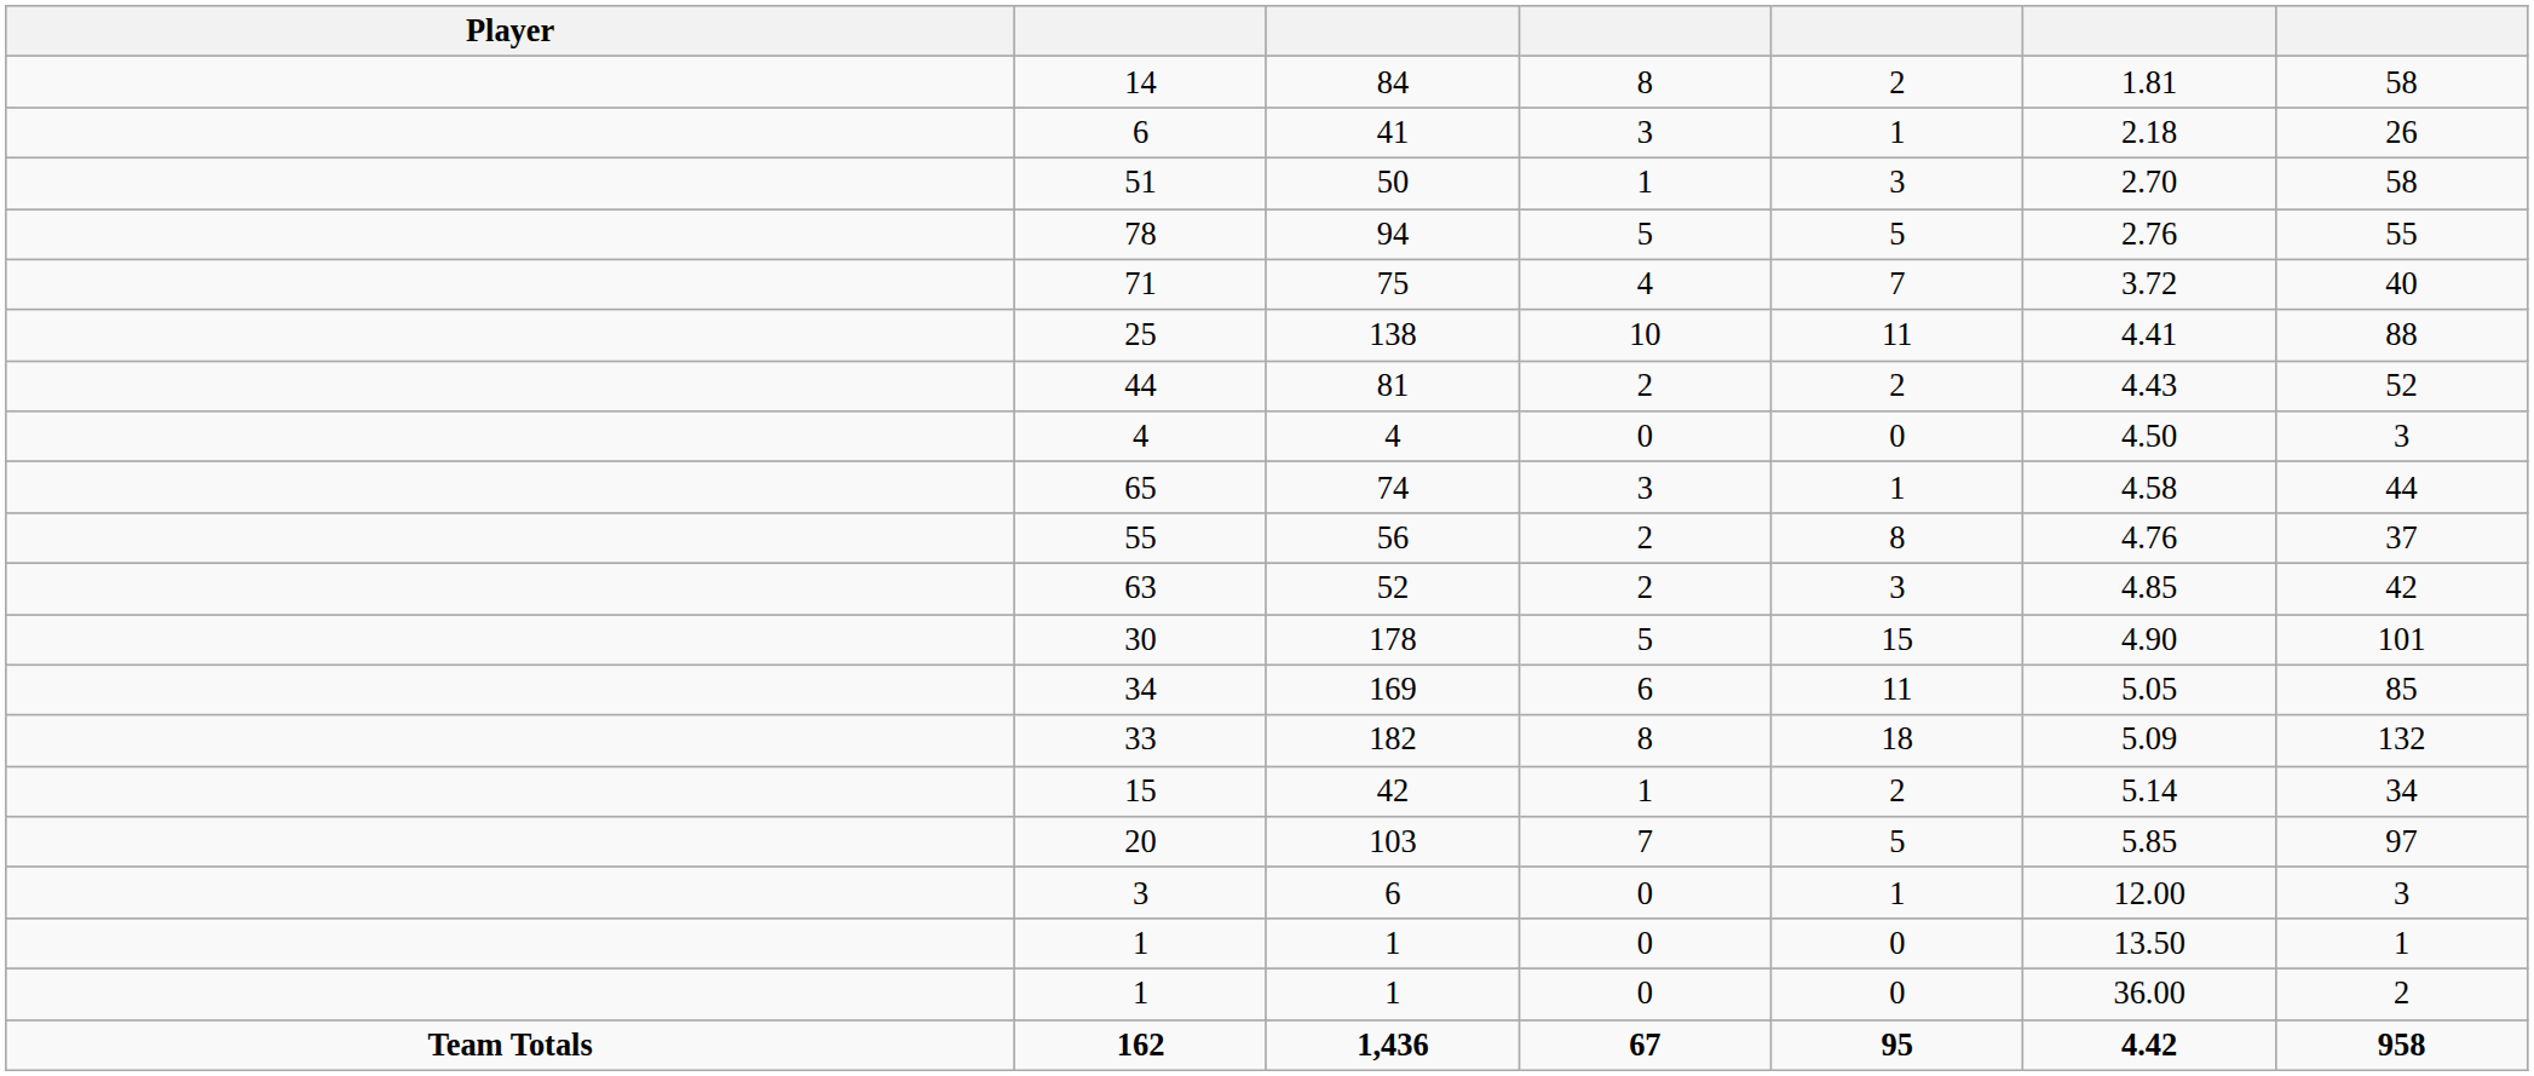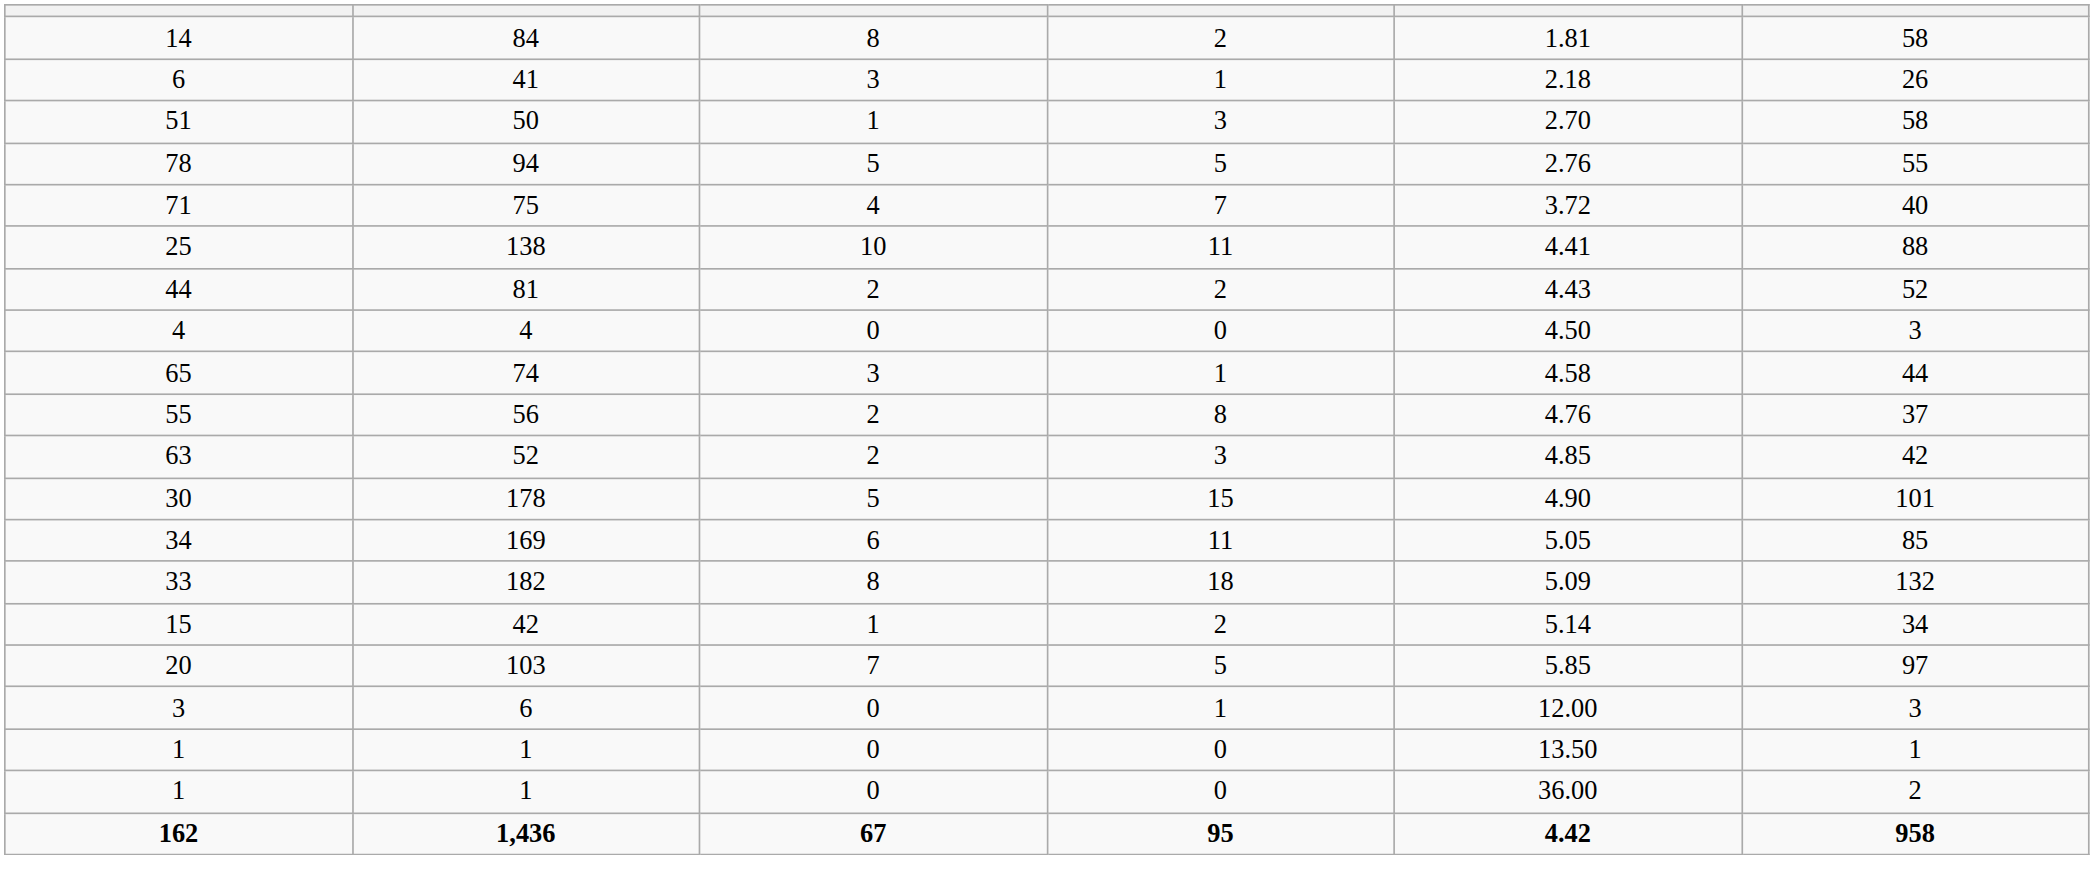 <table class="wikitable sortable" style="text-align:center;" width="100%">
 <tr>
-<th width="40%">Player</th>
 <th width="10%"></th>
 <th width="10%" data-sort-type="number"></th>
 <th width="10%"></th>
 <th width="10%"></th>
 <th width="10%"></th>
 <th width="10%"></th>
 </tr>
 <tr>
-<td></td>
 <td>14</td>
 <td>84</td>
 <td>8</td>
 <td>2</td>
 <td>1.81</td>
 <td>58</td>
 </tr>
 <tr>
-<td></td>
 <td>6</td>
 <td>41</td>
 <td>3</td>
 <td>1</td>
 <td>2.18</td>
 <td>26</td>
 </tr>
 <tr>
-<td></td>
 <td>51</td>
 <td>50</td>
 <td>1</td>
 <td>3</td>
 <td>2.70</td>
 <td>58</td>
 </tr>
 <tr>
-<td></td>
 <td>78</td>
 <td>94</td>
 <td>5</td>
 <td>5</td>
 <td>2.76</td>
 <td>55</td>
 </tr>
 <tr>
-<td></td>
 <td>71</td>
 <td>75</td>
 <td>4</td>
 <td>7</td>
 <td>3.72</td>
 <td>40</td>
 </tr>
 <tr>
-<td></td>
 <td>25</td>
 <td>138</td>
 <td>10</td>
 <td>11</td>
 <td>4.41</td>
 <td>88</td>
 </tr>
 <tr>
-<td></td>
 <td>44</td>
 <td>81</td>
 <td>2</td>
 <td>2</td>
 <td>4.43</td>
 <td>52</td>
 </tr>
 <tr>
-<td></td>
 <td>4</td>
 <td>4</td>
 <td>0</td>
 <td>0</td>
 <td>4.50</td>
 <td>3</td>
 </tr>
 <tr>
-<td></td>
 <td>65</td>
 <td>74</td>
 <td>3</td>
 <td>1</td>
 <td>4.58</td>
 <td>44</td>
 </tr>
 <tr>
-<td></td>
 <td>55</td>
 <td>56</td>
 <td>2</td>
 <td>8</td>
 <td>4.76</td>
 <td>37</td>
 </tr>
 <tr>
-<td></td>
 <td>63</td>
 <td>52</td>
 <td>2</td>
 <td>3</td>
 <td>4.85</td>
 <td>42</td>
 </tr>
 <tr>
-<td></td>
 <td>30</td>
 <td>178</td>
 <td>5</td>
 <td>15</td>
 <td>4.90</td>
 <td>101</td>
 </tr>
 <tr>
-<td></td>
 <td>34</td>
 <td>169</td>
 <td>6</td>
 <td>11</td>
 <td>5.05</td>
 <td>85</td>
 </tr>
 <tr>
-<td></td>
 <td>33</td>
 <td>182</td>
 <td>8</td>
 <td>18</td>
 <td>5.09</td>
 <td>132</td>
 </tr>
 <tr>
-<td></td>
 <td>15</td>
 <td>42</td>
 <td>1</td>
 <td>2</td>
 <td>5.14</td>
 <td>34</td>
 </tr>
 <tr>
-<td></td>
 <td>20</td>
 <td>103</td>
 <td>7</td>
 <td>5</td>
 <td>5.85</td>
 <td>97</td>
 </tr>
 <tr>
-<td></td>
 <td>3</td>
 <td>6</td>
 <td>0</td>
 <td>1</td>
 <td>12.00</td>
 <td>3</td>
 </tr>
 <tr>
-<td></td>
 <td>1</td>
 <td>1</td>
 <td>0</td>
 <td>0</td>
 <td>13.50</td>
 <td>1</td>
 </tr>
 <tr>
-<td></td>
 <td>1</td>
 <td>1</td>
 <td>0</td>
 <td>0</td>
 <td>36.00</td>
 <td>2</td>
 </tr>
 <tr>
-<td><strong>Team Totals</strong></td>
 <td><strong>162</strong></td>
 <td><strong>1,436</strong></td>
 <td><strong>67</strong></td>
 <td><strong>95</strong></td>
 <td><strong>4.42</strong></td>
 <td><strong>958</strong></td>
 </tr>
 </table>
